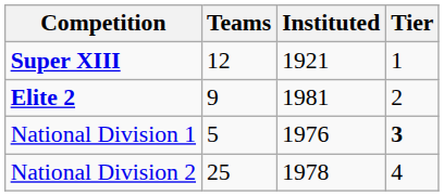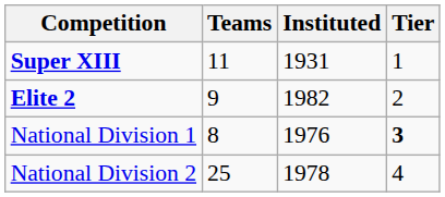 <table class="wikitable">
 <tr>
 <th>Competition</th>
 <th>Teams</th>
 <th>Instituted</th>
 <th>Tier</th>
 </tr>
 <tr>
 <td><strong><a href='#'>Super XIII</a></strong></td>
-<td>12</td>
-<td>1921</td>
+<td>11</td>
+<td>1931</td>
 <td>1</td>
 </tr>
 <tr>
 <td><strong><a href='#'>Elite 2</a></strong></td>
 <td>9</td>
-<td>1981</td>
+<td>1982</td>
 <td>2</td>
 </tr>
 <tr>
 <td><a href='#'>National Division 1</a></td>
-<td>5</td>
+<td>8</td>
 <td>1976</td>
 <td><strong>3</strong></td>
 </tr>
 <tr>
 <td><a href='#'>National Division 2</a></td>
 <td>25</td>
 <td>1978</td>
 <td>4</td>
 </tr>
 </table>
